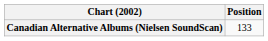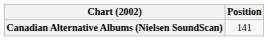 <table class="wikitable plainrowheaders">
 <tr>
 <th scope="col">Chart (2002)</th>
 <th scope="col">Position</th>
 </tr>
 <tr>
 <th scope="row">Canadian Alternative Albums (Nielsen SoundScan)</th>
-<td align=center>133</td>
+<td align=center>141</td>
 </tr>
 </table>
